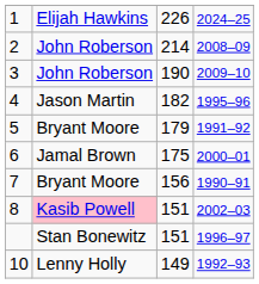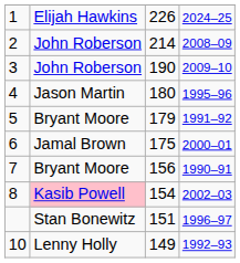 <table class="wikitable">
 <tr>
 </tr>
 <tr>
 <td>1</td>
 <td><a href='#'>Elijah Hawkins</a></td>
 <td>226</td>
 <td style="font-size:80%;"><a href='#'>2024–25</a></td>
 </tr>
 <tr>
 <td>2</td>
 <td><a href='#'>John Roberson</a></td>
 <td>214</td>
 <td style="font-size:80%;"><a href='#'>2008–09</a></td>
 </tr>
 <tr>
 <td>3</td>
 <td><a href='#'>John Roberson</a></td>
 <td>190</td>
 <td style="font-size:80%;"><a href='#'>2009–10</a></td>
 </tr>
 <tr>
 <td>4</td>
 <td>Jason Martin</td>
-<td>182</td>
+<td>180</td>
 <td style="font-size:80%;"><a href='#'>1995–96</a></td>
 </tr>
 <tr>
 <td>5</td>
 <td>Bryant Moore</td>
 <td>179</td>
 <td style="font-size:80%;"><a href='#'>1991–92</a></td>
 </tr>
 <tr>
 <td>6</td>
 <td>Jamal Brown</td>
 <td>175</td>
 <td style="font-size:80%;"><a href='#'>2000–01</a></td>
 </tr>
 <tr>
 <td>7</td>
 <td>Bryant Moore</td>
 <td>156</td>
 <td style="font-size:80%;"><a href='#'>1990–91</a></td>
 </tr>
 <tr>
 <td>8</td>
 <td style="background: pink;"><a href='#'>Kasib Powell</a></td>
-<td>151</td>
+<td>154</td>
 <td style="font-size:80%;"><a href='#'>2002–03</a></td>
 </tr>
 <tr>
 <td></td>
 <td>Stan Bonewitz</td>
 <td>151</td>
 <td style="font-size:80%;"><a href='#'>1996–97</a></td>
 </tr>
 <tr>
 <td>10</td>
 <td>Lenny Holly</td>
 <td>149</td>
 <td style="font-size:80%;"><a href='#'>1992–93</a></td>
 </tr>
 </table>
